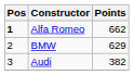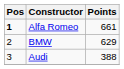 <table class="wikitable"   style="font-size:   85%;">
 <tr>
 <th>Pos</th>
 <th>Constructor</th>
 <th>Points</th>
 </tr>
 <tr>
 <td><strong>1</strong></td>
 <td> <a href='#'>Alfa Romeo</a></td>
-<td align="right">662</td>
+<td align="right">661</td>
 </tr>
 <tr>
 <td>2</td>
 <td> <a href='#'>BMW</a></td>
 <td align="right">629</td>
 </tr>
 <tr>
 <td>3</td>
 <td> <a href='#'>Audi</a></td>
-<td align="right">382</td>
+<td align="right">388</td>
 </tr>
 <tr>
 </tr>
 </table>
